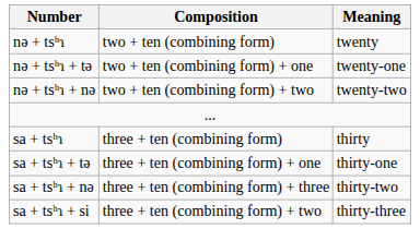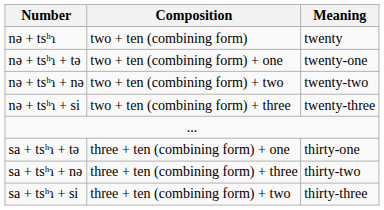 <table class="wikitable" style="margin: auto">
 <tr>
 <th>Number</th>
 <th>Composition</th>
 <th>Meaning</th>
 </tr>
 <tr>
 <td>nə + tsʰɿ</td>
 <td>two + ten (combining form)</td>
 <td>twenty</td>
 </tr>
 <tr>
 <td>nə + tsʰɿ + tə</td>
 <td>two + ten (combining form) + one</td>
 <td>twenty-one</td>
 </tr>
 <tr>
 <td>nə + tsʰɿ + nə</td>
 <td>two + ten (combining form) + two</td>
 <td>twenty-two</td>
 </tr>
 <tr>
-<td colspan="3" style="text-align: center">...</td>
+<td>nə + tsʰɿ + si</td>
+<td>two + ten (combining form) + three</td>
+<td>twenty-three</td>
 </tr>
 <tr>
-<td>sa + tsʰɿ</td>
-<td>three + ten (combining form)</td>
-<td>thirty</td>
+<td colspan="3" style="text-align: center">...</td>
 </tr>
 <tr>
 <td>sa + tsʰɿ + tə</td>
 <td>three + ten (combining form) + one</td>
 <td>thirty-one</td>
 </tr>
 <tr>
 <td>sa + tsʰɿ + nə</td>
 <td>three + ten (combining form) + three</td>
 <td>thirty-two</td>
 </tr>
 <tr>
 <td>sa + tsʰɿ + si</td>
 <td>three + ten (combining form) + two</td>
 <td>thirty-three</td>
 </tr>
 </table>
